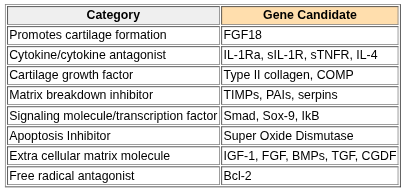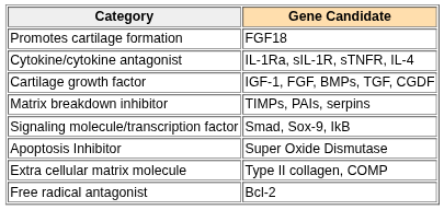 <table border="1" cellpadding="2" align="center">
 <tr>
 <th style="background: #efefef;">Category</th>
 <th style="background: #ffdead;">Gene Candidate</th>
 </tr>
 <tr>
 <td>Promotes cartilage formation</td>
 <td>FGF18</td>
 </tr>
 <tr>
 <td>Cytokine/cytokine antagonist</td>
 <td>IL-1Ra, sIL-1R, sTNFR, IL-4</td>
 </tr>
 <tr>
 <td>Cartilage growth factor</td>
-<td>Type II collagen, COMP</td>
+<td>IGF-1, FGF, BMPs, TGF, CGDF</td>
 </tr>
 <tr>
 <td>Matrix breakdown inhibitor</td>
 <td>TIMPs, PAIs, serpins</td>
 </tr>
 <tr>
 <td>Signaling molecule/transcription factor</td>
 <td>Smad, Sox-9, IkB</td>
 </tr>
 <tr>
 <td>Apoptosis Inhibitor</td>
 <td>Super Oxide Dismutase</td>
 </tr>
 <tr>
 <td>Extra cellular matrix molecule</td>
-<td>IGF-1, FGF, BMPs, TGF, CGDF</td>
+<td>Type II collagen, COMP</td>
 </tr>
 <tr>
 <td>Free radical antagonist</td>
 <td>Bcl-2</td>
 </tr>
 </table>
